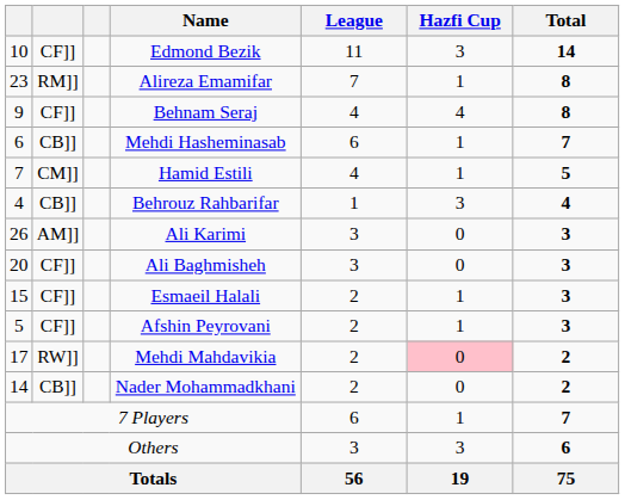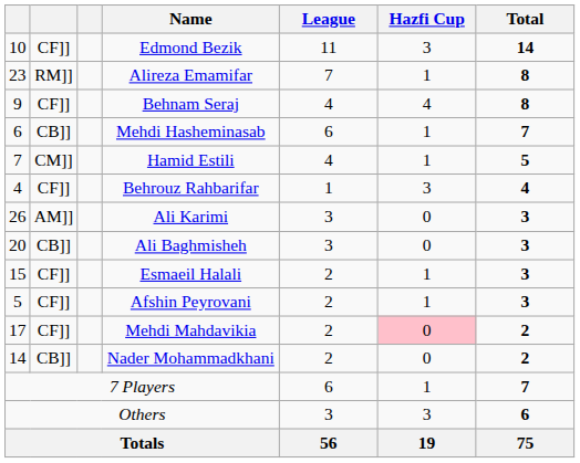 <table class="wikitable sortable" style="text-align:center; font-size:95%;">
 <tr>
 <th width="15"></th>
 <th width="15"></th>
 <th width="15"></th>
 <th width="150">Name</th>
 <th width="80"><a href='#'>League</a></th>
 <th width="80"><a href='#'>Hazfi Cup</a></th>
 <th width="80">Total</th>
 </tr>
 <tr>
 <td>10</td>
 <td [[>CF]]</td>
 <td></td>
 <td><a href='#'>Edmond Bezik</a></td>
 <td>11</td>
 <td>3</td>
 <td><strong>14</strong></td>
 </tr>
 <tr>
 <td>23</td>
 <td [[>RM]]</td>
 <td></td>
 <td><a href='#'>Alireza Emamifar</a></td>
 <td>7</td>
 <td>1</td>
 <td><strong>8</strong></td>
 </tr>
 <tr>
 <td>9</td>
 <td [[>CF]]</td>
 <td></td>
 <td><a href='#'>Behnam Seraj</a></td>
 <td>4</td>
 <td>4</td>
 <td><strong>8</strong></td>
 </tr>
 <tr>
 <td>6</td>
 <td [[>CB]]</td>
 <td></td>
 <td><a href='#'>Mehdi Hasheminasab</a></td>
 <td>6</td>
 <td>1</td>
 <td><strong>7</strong></td>
 </tr>
 <tr>
 <td>7</td>
 <td [[>CM]]</td>
 <td></td>
 <td><a href='#'>Hamid Estili</a></td>
 <td>4</td>
 <td>1</td>
 <td><strong>5</strong></td>
 </tr>
 <tr>
 <td>4</td>
-<td [[>CB]]</td>
+<td [[>CF]]</td>
 <td></td>
 <td><a href='#'>Behrouz Rahbarifar</a></td>
 <td>1</td>
 <td>3</td>
 <td><strong>4</strong></td>
 </tr>
 <tr>
 <td>26</td>
 <td [[>AM]]</td>
 <td></td>
 <td><a href='#'>Ali Karimi</a></td>
 <td>3</td>
 <td>0</td>
 <td><strong>3</strong></td>
 </tr>
 <tr>
 <td>20</td>
-<td [[>CF]]</td>
+<td [[>CB]]</td>
 <td></td>
 <td><a href='#'>Ali Baghmisheh</a></td>
 <td>3</td>
 <td>0</td>
 <td><strong>3</strong></td>
 </tr>
 <tr>
 <td>15</td>
 <td [[>CF]]</td>
 <td></td>
 <td><a href='#'>Esmaeil Halali</a></td>
 <td>2</td>
 <td>1</td>
 <td><strong>3</strong></td>
 </tr>
 <tr>
 <td>5</td>
 <td [[>CF]]</td>
 <td></td>
 <td><a href='#'>Afshin Peyrovani</a></td>
 <td>2</td>
 <td>1</td>
 <td><strong>3</strong></td>
 </tr>
 <tr>
 <td>17</td>
-<td [[>RW]]</td>
+<td [[>CF]]</td>
 <td></td>
 <td><a href='#'>Mehdi Mahdavikia</a></td>
 <td>2</td>
 <td style="background: pink;">0</td>
 <td><strong>2</strong></td>
 </tr>
 <tr>
 <td>14</td>
 <td [[>CB]]</td>
 <td></td>
 <td><a href='#'>Nader Mohammadkhani</a></td>
 <td>2</td>
 <td>0</td>
 <td><strong>2</strong></td>
 </tr>
 <tr>
 <td colspan="4"><em>7 Players</em></td>
 <td>6</td>
 <td>1</td>
 <td><strong>7</strong></td>
 </tr>
 <tr>
 <td colspan="4"><em>Others</em></td>
 <td>3</td>
 <td>3</td>
 <td><strong>6</strong></td>
 </tr>
 <tr>
 <th colspan="4"><strong>Totals</strong></th>
 <th>56</th>
 <th>19</th>
 <th>75</th>
 </tr>
 <tr>
 </tr>
 </table>
